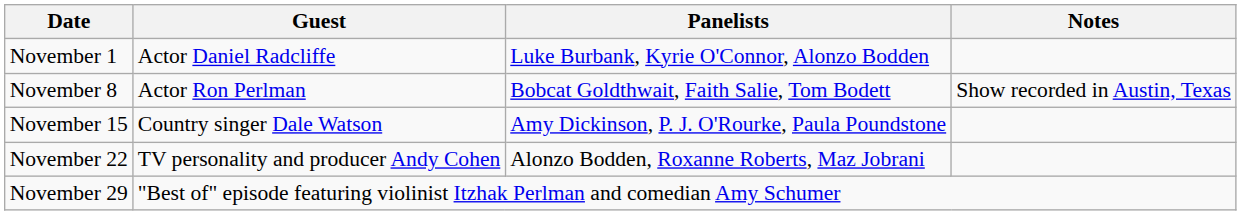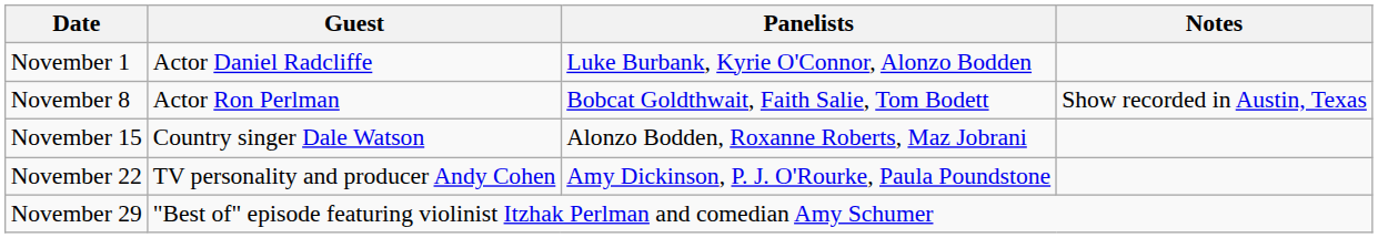 <table class="wikitable">
 <tr>
 <th>Date</th>
 <th>Guest</th>
 <th>Panelists</th>
 <th>Notes</th>
 </tr>
 <tr>
 <td>November 1</td>
 <td>Actor <a href='#'>Daniel Radcliffe</a></td>
 <td><a href='#'>Luke Burbank</a>, <a href='#'>Kyrie O'Connor</a>, <a href='#'>Alonzo Bodden</a></td>
 <td></td>
 </tr>
 <tr>
 <td>November 8</td>
 <td>Actor <a href='#'>Ron Perlman</a></td>
 <td><a href='#'>Bobcat Goldthwait</a>, <a href='#'>Faith Salie</a>, <a href='#'>Tom Bodett</a></td>
 <td>Show recorded in <a href='#'>Austin, Texas</a></td>
 </tr>
 <tr>
 <td>November 15</td>
 <td>Country singer <a href='#'>Dale Watson</a></td>
-<td><a href='#'>Amy Dickinson</a>, <a href='#'>P. J. O'Rourke</a>, <a href='#'>Paula Poundstone</a></td>
+<td>Alonzo Bodden, <a href='#'>Roxanne Roberts</a>, <a href='#'>Maz Jobrani</a></td>
 <td></td>
 </tr>
 <tr>
 <td>November 22</td>
 <td>TV personality and producer <a href='#'>Andy Cohen</a></td>
-<td>Alonzo Bodden, <a href='#'>Roxanne Roberts</a>, <a href='#'>Maz Jobrani</a></td>
+<td><a href='#'>Amy Dickinson</a>, <a href='#'>P. J. O'Rourke</a>, <a href='#'>Paula Poundstone</a></td>
 <td></td>
 </tr>
 <tr>
 <td>November 29</td>
 <td colspan="3">"Best of" episode featuring violinist <a href='#'>Itzhak Perlman</a> and comedian <a href='#'>Amy Schumer</a></td>
 </tr>
 </table>
